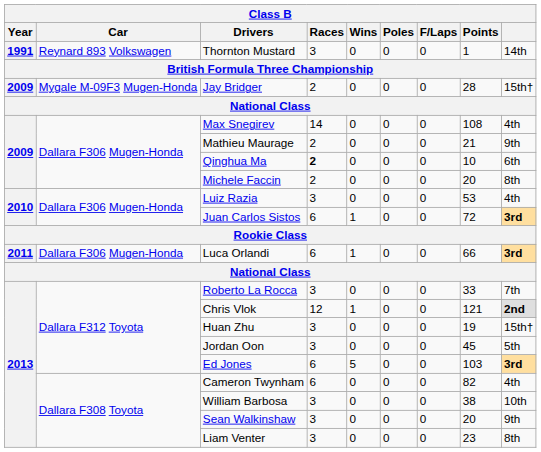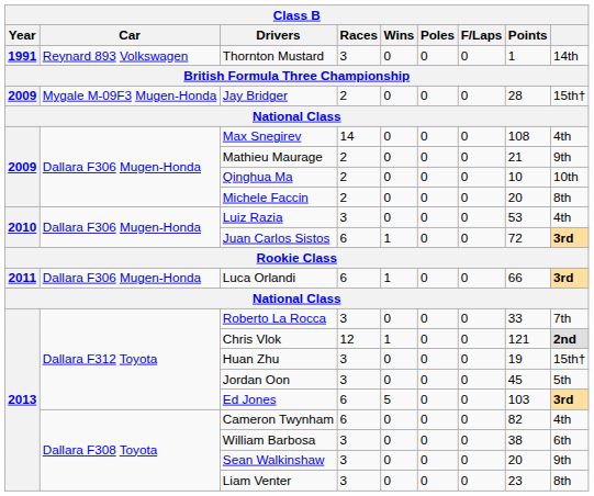 <table class="wikitable" style="font-size:85%">
 <tr>
 <th colspan="9" style="text-align:center;"><a href='#'>Class B</a></th>
 </tr>
 <tr>
 <th>Year</th>
 <th>Car</th>
 <th>Drivers</th>
 <th>Races</th>
 <th>Wins</th>
 <th>Poles</th>
 <th>F/Laps</th>
 <th>Points</th>
 <th></th>
 </tr>
 <tr>
 <th><a href='#'>1991</a></th>
 <td><a href='#'>Reynard 893</a> <a href='#'>Volkswagen</a></td>
 <td> Thornton Mustard</td>
 <td>3</td>
 <td>0</td>
 <td>0</td>
 <td>0</td>
 <td>1</td>
 <td>14th</td>
 </tr>
 <tr>
 <th colspan="9" style="text-align:center;"><a href='#'>British Formula Three Championship</a></th>
 </tr>
 <tr>
 <th><a href='#'>2009</a></th>
 <td><a href='#'>Mygale M-09F3</a> <a href='#'>Mugen-Honda</a></td>
 <td> <a href='#'>Jay Bridger</a></td>
 <td>2</td>
 <td>0</td>
 <td>0</td>
 <td>0</td>
 <td>28</td>
 <td>15th†</td>
 </tr>
 <tr>
 <th colspan="9" style="text-align:center;"><a href='#'>National Class</a></th>
 </tr>
 <tr>
 <th rowspan="4"><a href='#'>2009</a></th>
 <td rowspan="4"><a href='#'>Dallara F306</a> <a href='#'>Mugen-Honda</a></td>
 <td> <a href='#'>Max Snegirev</a></td>
 <td>14</td>
 <td>0</td>
 <td>0</td>
 <td>0</td>
 <td>108</td>
 <td>4th</td>
 </tr>
 <tr>
 <td> Mathieu Maurage</td>
 <td>2</td>
 <td>0</td>
 <td>0</td>
 <td>0</td>
 <td>21</td>
 <td>9th</td>
 </tr>
 <tr>
 <td> <a href='#'>Qinghua Ma</a></td>
-<td><strong>2</strong></td>
+<td>2</td>
 <td>0</td>
 <td>0</td>
 <td>0</td>
 <td>10</td>
-<td>6th</td>
+<td>10th</td>
 </tr>
 <tr>
 <td> <a href='#'>Michele Faccin</a></td>
 <td>2</td>
 <td>0</td>
 <td>0</td>
 <td>0</td>
 <td>20</td>
 <td>8th</td>
 </tr>
 <tr>
 <th rowspan=2><a href='#'>2010</a></th>
 <td rowspan=2><a href='#'>Dallara F306</a> <a href='#'>Mugen-Honda</a></td>
 <td> <a href='#'>Luiz Razia</a></td>
 <td>3</td>
 <td>0</td>
 <td>0</td>
 <td>0</td>
 <td>53</td>
 <td>4th</td>
 </tr>
 <tr>
 <td> <a href='#'>Juan Carlos Sistos</a></td>
 <td>6</td>
 <td>1</td>
 <td>0</td>
 <td>0</td>
 <td>72</td>
 <td style="background:#ffdf9f;"><strong>3rd</strong></td>
 </tr>
 <tr>
 <th colspan="9" style="text-align:center;"><a href='#'>Rookie Class</a></th>
 </tr>
 <tr>
 <th><a href='#'>2011</a></th>
 <td><a href='#'>Dallara F306</a> <a href='#'>Mugen-Honda</a></td>
 <td> Luca Orlandi</td>
 <td>6</td>
 <td>1</td>
 <td>0</td>
 <td>0</td>
 <td>66</td>
 <td style="background:#ffdf9f;"><strong>3rd</strong></td>
 </tr>
 <tr>
 <th colspan="9" style="text-align:center;"><a href='#'>National Class</a></th>
 </tr>
 <tr>
 <th rowspan=9><a href='#'>2013</a></th>
 <td rowspan="5"><a href='#'>Dallara F312</a> <a href='#'>Toyota</a></td>
 <td> <a href='#'>Roberto La Rocca</a></td>
 <td>3</td>
 <td>0</td>
 <td>0</td>
 <td>0</td>
 <td>33</td>
 <td>7th</td>
 </tr>
 <tr>
 <td> Chris Vlok</td>
 <td>12</td>
 <td>1</td>
 <td>0</td>
 <td>0</td>
 <td>121</td>
 <td style="background:#dfdfdf;"><strong>2nd</strong></td>
 </tr>
 <tr>
 <td> Huan Zhu</td>
 <td>3</td>
 <td>0</td>
 <td>0</td>
 <td>0</td>
 <td>19</td>
 <td>15th†</td>
 </tr>
 <tr>
 <td> Jordan Oon</td>
 <td>3</td>
 <td>0</td>
 <td>0</td>
 <td>0</td>
 <td>45</td>
 <td>5th</td>
 </tr>
 <tr>
 <td> <a href='#'>Ed Jones</a></td>
 <td>6</td>
 <td>5</td>
 <td>0</td>
 <td>0</td>
 <td>103</td>
 <td style="background:#ffdf9f;"><strong>3rd</strong></td>
 </tr>
 <tr>
 <td rowspan="4"><a href='#'>Dallara F308</a> <a href='#'>Toyota</a></td>
 <td> Cameron Twynham</td>
 <td>6</td>
 <td>0</td>
 <td>0</td>
 <td>0</td>
 <td>82</td>
 <td>4th</td>
 </tr>
 <tr>
 <td> William Barbosa</td>
 <td>3</td>
 <td>0</td>
 <td>0</td>
 <td>0</td>
 <td>38</td>
-<td>10th</td>
+<td>6th</td>
 </tr>
 <tr>
 <td> <a href='#'>Sean Walkinshaw</a></td>
 <td>3</td>
 <td>0</td>
 <td>0</td>
 <td>0</td>
 <td>20</td>
 <td>9th</td>
 </tr>
 <tr>
 <td> Liam Venter</td>
 <td>3</td>
 <td>0</td>
 <td>0</td>
 <td>0</td>
 <td>23</td>
 <td>8th</td>
 </tr>
 </table>
